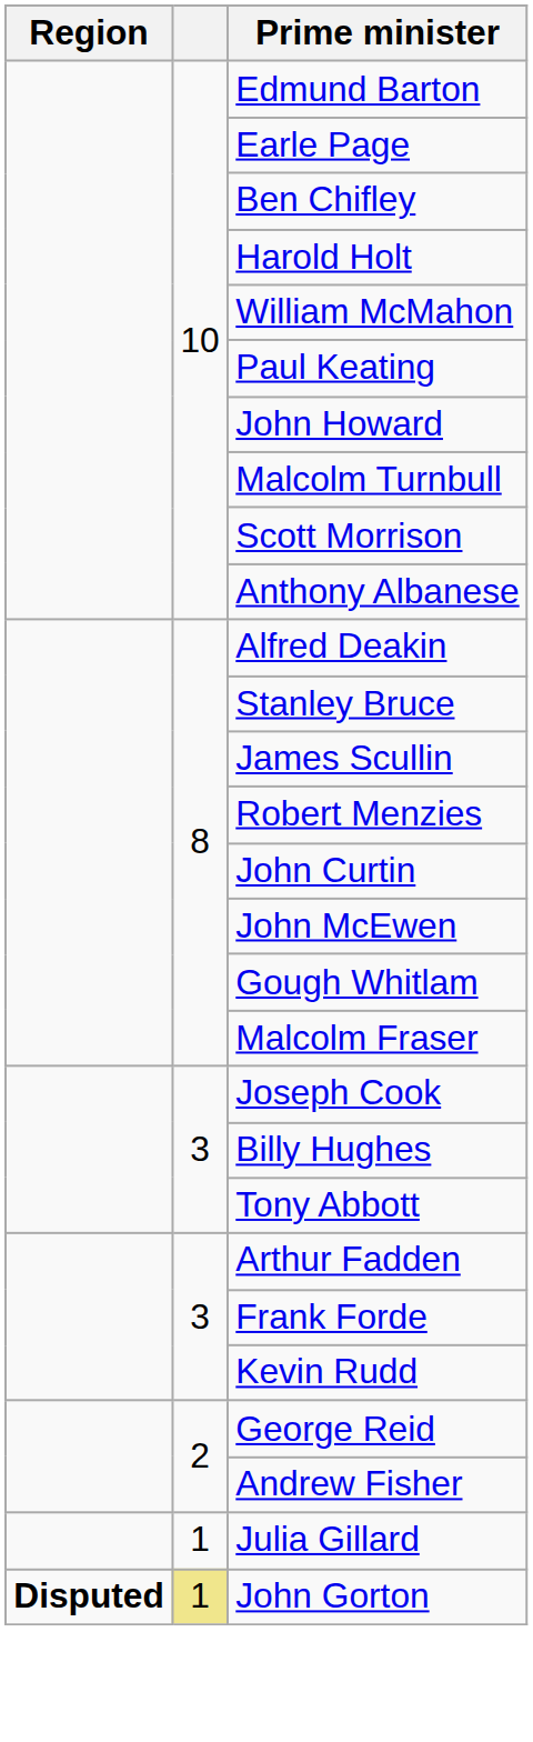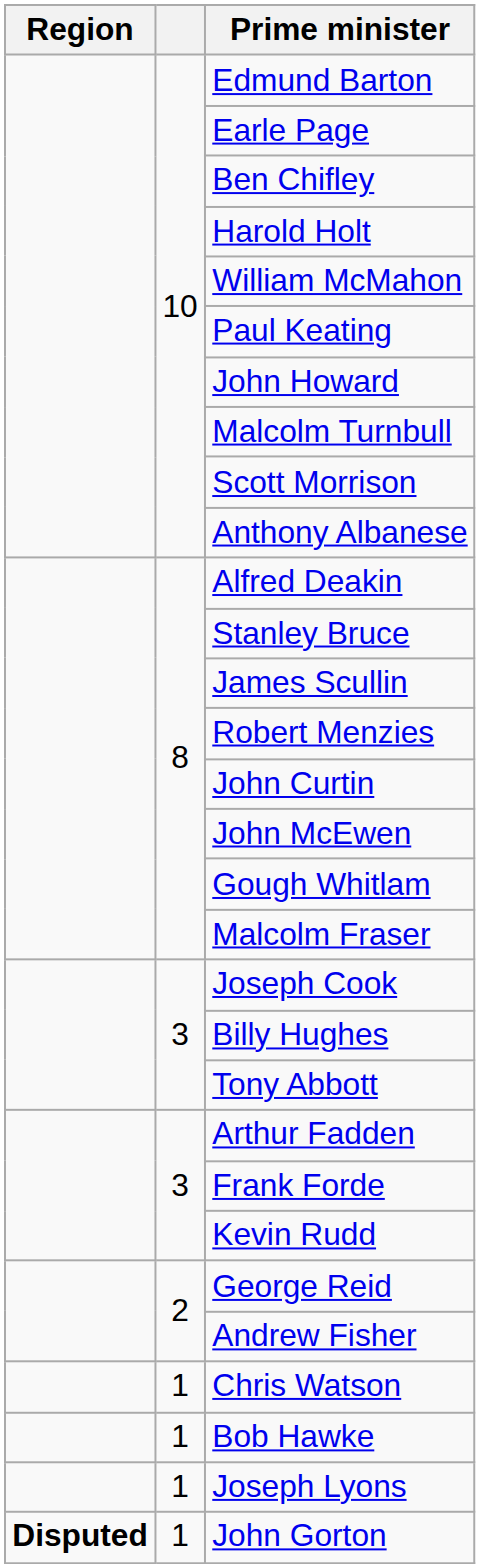 <table class="sortable wikitable">
 <tr>
 <th>Region</th>
 <th></th>
 <th>Prime minister</th>
 </tr>
 <tr>
 <td rowspan="10"></td>
 <td rowspan="10" align="center">10</td>
 <td><a href='#'>Edmund Barton</a></td>
 </tr>
 <tr>
 <td><a href='#'>Earle Page</a></td>
 </tr>
 <tr>
 <td><a href='#'>Ben Chifley</a></td>
 </tr>
 <tr>
 <td><a href='#'>Harold Holt</a></td>
 </tr>
 <tr>
 <td><a href='#'>William McMahon</a></td>
 </tr>
 <tr>
 <td><a href='#'>Paul Keating</a></td>
 </tr>
 <tr>
 <td><a href='#'>John Howard</a></td>
 </tr>
 <tr>
 <td><a href='#'>Malcolm Turnbull</a></td>
 </tr>
 <tr>
 <td><a href='#'>Scott Morrison</a></td>
 </tr>
 <tr>
 <td><a href='#'>Anthony Albanese</a></td>
 </tr>
 <tr>
 <td rowspan="8"></td>
 <td rowspan="8" align="center">8</td>
 <td><a href='#'>Alfred Deakin</a></td>
 </tr>
 <tr>
 <td><a href='#'>Stanley Bruce</a></td>
 </tr>
 <tr>
 <td><a href='#'>James Scullin</a></td>
 </tr>
 <tr>
 <td><a href='#'>Robert Menzies</a></td>
 </tr>
 <tr>
 <td><a href='#'>John Curtin</a></td>
 </tr>
 <tr>
 <td><a href='#'>John McEwen</a></td>
 </tr>
 <tr>
 <td><a href='#'>Gough Whitlam</a></td>
 </tr>
 <tr>
 <td><a href='#'>Malcolm Fraser</a></td>
 </tr>
 <tr>
 <td rowspan="3"></td>
 <td rowspan="3" align="center">3</td>
 <td><a href='#'>Joseph Cook</a></td>
 </tr>
 <tr>
 <td><a href='#'>Billy Hughes</a></td>
 </tr>
 <tr>
 <td><a href='#'>Tony Abbott</a></td>
 </tr>
 <tr>
 <td rowspan="3"></td>
 <td rowspan="3" align="center">3</td>
 <td><a href='#'>Arthur Fadden</a></td>
 </tr>
 <tr>
 <td><a href='#'>Frank Forde</a></td>
 </tr>
 <tr>
 <td><a href='#'>Kevin Rudd</a></td>
 </tr>
 <tr>
 <td rowspan="2"></td>
 <td rowspan="2" align="center">2</td>
 <td><a href='#'>George Reid</a></td>
 </tr>
 <tr>
 <td><a href='#'>Andrew Fisher</a></td>
 </tr>
 <tr>
 <td rowspan="1"></td>
 <td rowspan="1" align="center">1</td>
-<td><a href='#'>Julia Gillard</a></td>
+<td><a href='#'>Chris Watson</a></td>
+</tr>
+<tr>
+<td rowspan="1"></td>
+<td rowspan="1" align="center">1</td>
+<td><a href='#'>Bob Hawke</a></td>
+</tr>
+<tr>
+<td rowspan="1"></td>
+<td rowspan="1" align="center">1</td>
+<td><a href='#'>Joseph Lyons</a></td>
 </tr>
 <tr>
 <td rowspan="1"><strong>Disputed</strong></td>
-<td rowspan="1" align="center" style="background: khaki;">1</td>
+<td rowspan="1" align="center">1</td>
 <td><a href='#'>John Gorton</a></td>
 </tr>
 </table>
